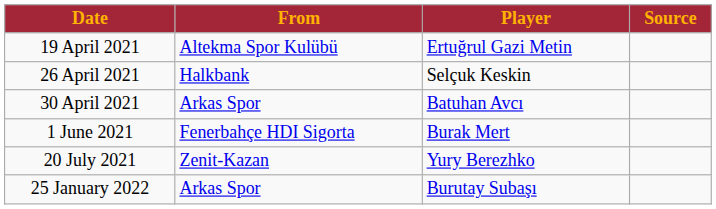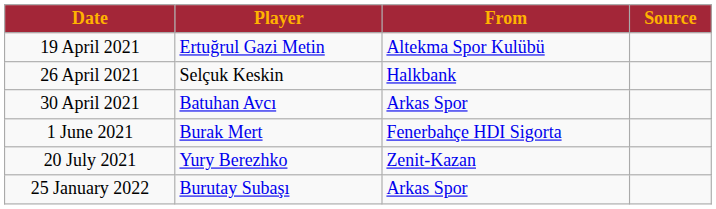 <table class="wikitable sortable" style="text-align:center;width:50%;">
 <tr>
 <th scope="col" style="background-color:#A32638;color:#FFB300">Date</th>
+<th scope="col" style="background-color:#A32638;color:#FFB300">Player</th>
 <th scope="col" style="background-color:#A32638;color:#FFB300">From</th>
-<th scope="col" style="background-color:#A32638;color:#FFB300">Player</th>
 <th scope="col" class="unsortable" style="background-color:#A32638;color:#FFB300">Source</th>
 </tr>
 <tr>
 <td>19 April 2021</td>
+<td align=left> <a href='#'>Ertuğrul Gazi Metin</a></td>
 <td align=left> <a href='#'>Altekma Spor Kulübü</a></td>
-<td align=left> <a href='#'>Ertuğrul Gazi Metin</a></td>
 <td></td>
 </tr>
 <tr>
 <td>26 April 2021</td>
+<td align=left> Selçuk Keskin</td>
 <td align=left> <a href='#'>Halkbank</a></td>
-<td align=left> Selçuk Keskin</td>
 <td></td>
 </tr>
 <tr>
 <td>30 April 2021</td>
+<td align=left> <a href='#'>Batuhan Avcı</a></td>
 <td align=left> <a href='#'>Arkas Spor</a></td>
-<td align=left> <a href='#'>Batuhan Avcı</a></td>
 <td></td>
 </tr>
 <tr>
 <td>1 June 2021</td>
+<td align=left> <a href='#'>Burak Mert</a></td>
 <td align=left> <a href='#'>Fenerbahçe HDI Sigorta</a></td>
-<td align=left> <a href='#'>Burak Mert</a></td>
 <td></td>
 </tr>
 <tr>
 <td>20 July 2021</td>
+<td align=left> <a href='#'>Yury Berezhko</a></td>
 <td align=left> <a href='#'>Zenit-Kazan</a></td>
-<td align=left> <a href='#'>Yury Berezhko</a></td>
 <td></td>
 </tr>
 <tr>
 <td>25 January 2022</td>
+<td align=left> <a href='#'>Burutay Subaşı</a></td>
 <td align=left> <a href='#'>Arkas Spor</a></td>
-<td align=left> <a href='#'>Burutay Subaşı</a></td>
 <td></td>
 </tr>
 </table>
